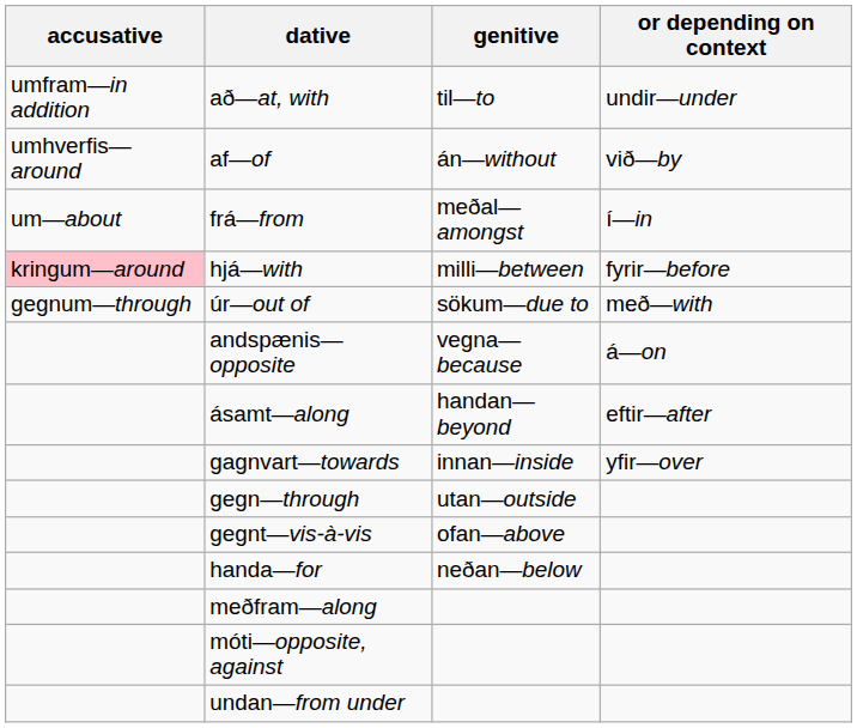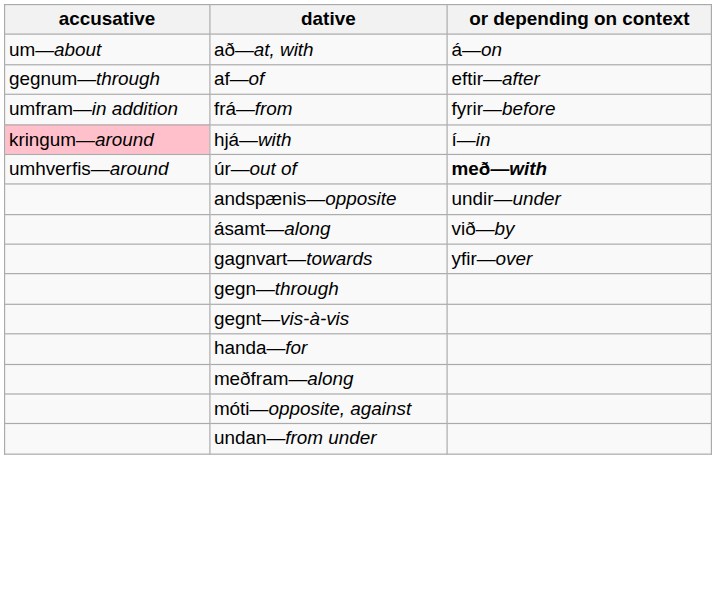 <table class="wikitable" width=600px>
 <tr>
 <th>accusative</th>
 <th>dative</th>
-<th>genitive</th>
 <th> or  depending on context</th>
 </tr>
 <tr>
-<td>umfram—<em>in addition</em></td>
+<td>um—<em>about</em></td>
 <td>að—<em>at, with</em></td>
-<td>til—<em>to</em></td>
-<td>undir—<em>under</em></td>
+<td>á—<em>on</em></td>
 </tr>
 <tr>
-<td>umhverfis—<em>around</em></td>
+<td>gegnum—<em>through</em></td>
 <td>af—<em>of</em></td>
-<td>án—<em>without</em></td>
-<td>við—<em>by</em></td>
+<td>eftir—<em>after</em></td>
 </tr>
 <tr>
-<td>um—<em>about</em></td>
+<td>umfram—<em>in addition</em></td>
 <td>frá—<em>from</em></td>
-<td>meðal—<em>amongst</em></td>
-<td>í—<em>in</em></td>
+<td>fyrir—<em>before</em></td>
 </tr>
 <tr>
 <td style="background: pink;">kringum—<em>around</em></td>
 <td>hjá—<em>with</em></td>
-<td>milli—<em>between</em></td>
-<td>fyrir—<em>before</em></td>
+<td>í—<em>in</em></td>
 </tr>
 <tr>
-<td>gegnum—<em>through</em></td>
+<td>umhverfis—<em>around</em></td>
 <td>úr—<em>out of</em></td>
-<td>sökum—<em>due to</em></td>
-<td>með—<em>with</em></td>
+<td><strong>með—<em>with</em></strong></td>
 </tr>
 <tr>
 <td></td>
 <td>andspænis—<em>opposite</em></td>
-<td>vegna—<em>because</em></td>
-<td>á—<em>on</em></td>
+<td>undir—<em>under</em></td>
 </tr>
 <tr>
 <td></td>
 <td>ásamt—<em>along</em></td>
-<td>handan—<em>beyond</em></td>
-<td>eftir—<em>after</em></td>
+<td>við—<em>by</em></td>
 </tr>
 <tr>
 <td></td>
 <td>gagnvart—<em>towards</em></td>
-<td>innan—<em>inside</em></td>
 <td>yfir—<em>over</em></td>
 </tr>
 <tr>
 <td></td>
 <td>gegn—<em>through</em></td>
-<td>utan—<em>outside</em></td>
 <td></td>
 </tr>
 <tr>
 <td></td>
 <td>gegnt—<em>vis-à-vis</em></td>
-<td>ofan—<em>above</em></td>
 <td></td>
 </tr>
 <tr>
 <td></td>
 <td>handa—<em>for</em></td>
-<td>neðan—<em>below</em></td>
 <td></td>
 </tr>
 <tr>
 <td></td>
 <td>meðfram—<em>along</em></td>
 <td></td>
-<td></td>
 </tr>
 <tr>
 <td></td>
 <td>móti—<em>opposite, against</em></td>
-<td></td>
 <td></td>
 </tr>
 <tr>
 <td></td>
 <td>undan—<em>from under</em></td>
 <td></td>
-<td></td>
 </tr>
 </table>
